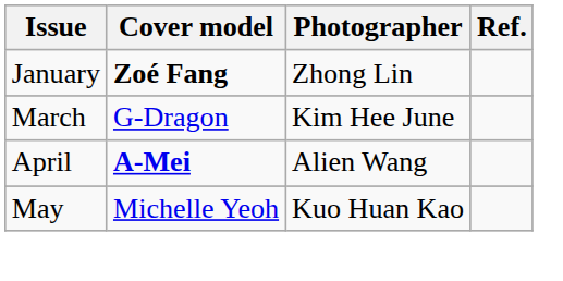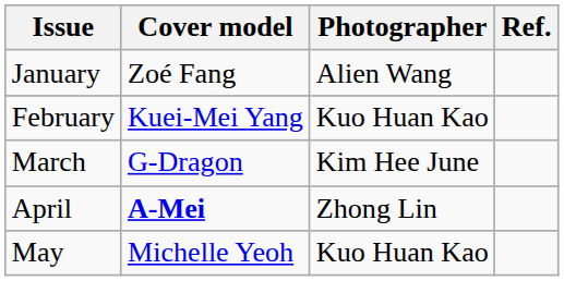 <table class="wikitable">
 <tr>
 <th>Issue</th>
 <th>Cover model</th>
 <th>Photographer</th>
 <th>Ref.</th>
 </tr>
 <tr>
 <td>January</td>
-<td><strong>Zoé Fang</strong></td>
-<td>Zhong Lin</td>
+<td>Zoé Fang</td>
+<td>Alien Wang</td>
+<td></td>
+</tr>
+<tr>
+<td>February</td>
+<td><a href='#'>Kuei-Mei Yang</a></td>
+<td>Kuo Huan Kao</td>
 <td></td>
 </tr>
 <tr>
 <td>March</td>
 <td><a href='#'>G-Dragon</a></td>
 <td>Kim Hee June</td>
 <td></td>
 </tr>
 <tr>
 <td>April</td>
 <td><strong><a href='#'>A-Mei</a></strong></td>
-<td>Alien Wang</td>
+<td>Zhong Lin</td>
 <td></td>
 </tr>
 <tr>
 <td>May</td>
 <td><a href='#'>Michelle Yeoh</a></td>
 <td>Kuo Huan Kao</td>
 <td></td>
 </tr>
 </table>
